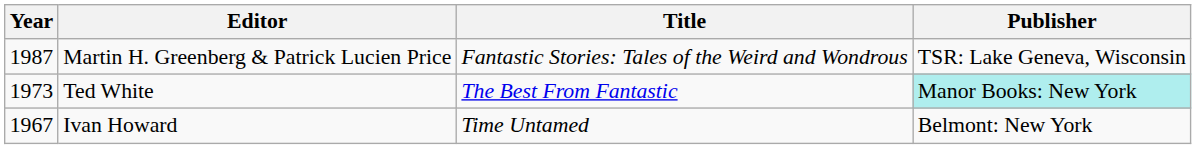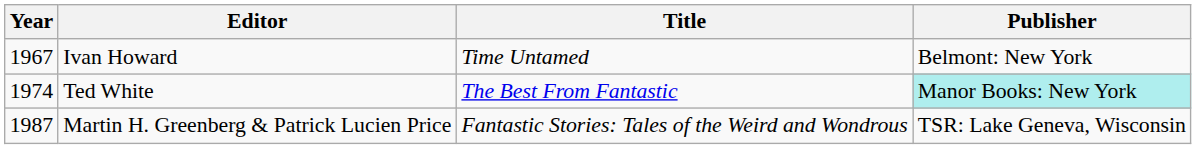 <table class="wikitable">
 <tr>
 <th>Year</th>
 <th>Editor</th>
 <th>Title</th>
 <th>Publisher</th>
 </tr>
 <tr>
+<td>1967</td>
+<td>Ivan Howard</td>
+<td><em>Time Untamed</em></td>
+<td>Belmont: New York</td>
+</tr>
+<tr>
+<td>1974</td>
+<td>Ted White</td>
+<td><em><a href='#'>The Best From Fantastic</a></em></td>
+<td style="background: paleturquoise;">Manor Books: New York</td>
+</tr>
+<tr>
 <td>1987</td>
 <td>Martin H. Greenberg & Patrick Lucien Price</td>
 <td><em>Fantastic Stories: Tales of the Weird and Wondrous</em></td>
 <td>TSR: Lake Geneva, Wisconsin</td>
 </tr>
-<tr>
-<td>1973</td>
-<td>Ted White</td>
-<td><em><a href='#'>The Best From Fantastic</a></em></td>
-<td style="background: paleturquoise;">Manor Books: New York</td>
-</tr>
-<tr>
-<td>1967</td>
-<td>Ivan Howard</td>
-<td><em>Time Untamed</em></td>
-<td>Belmont: New York</td>
-</tr>
 </table>
